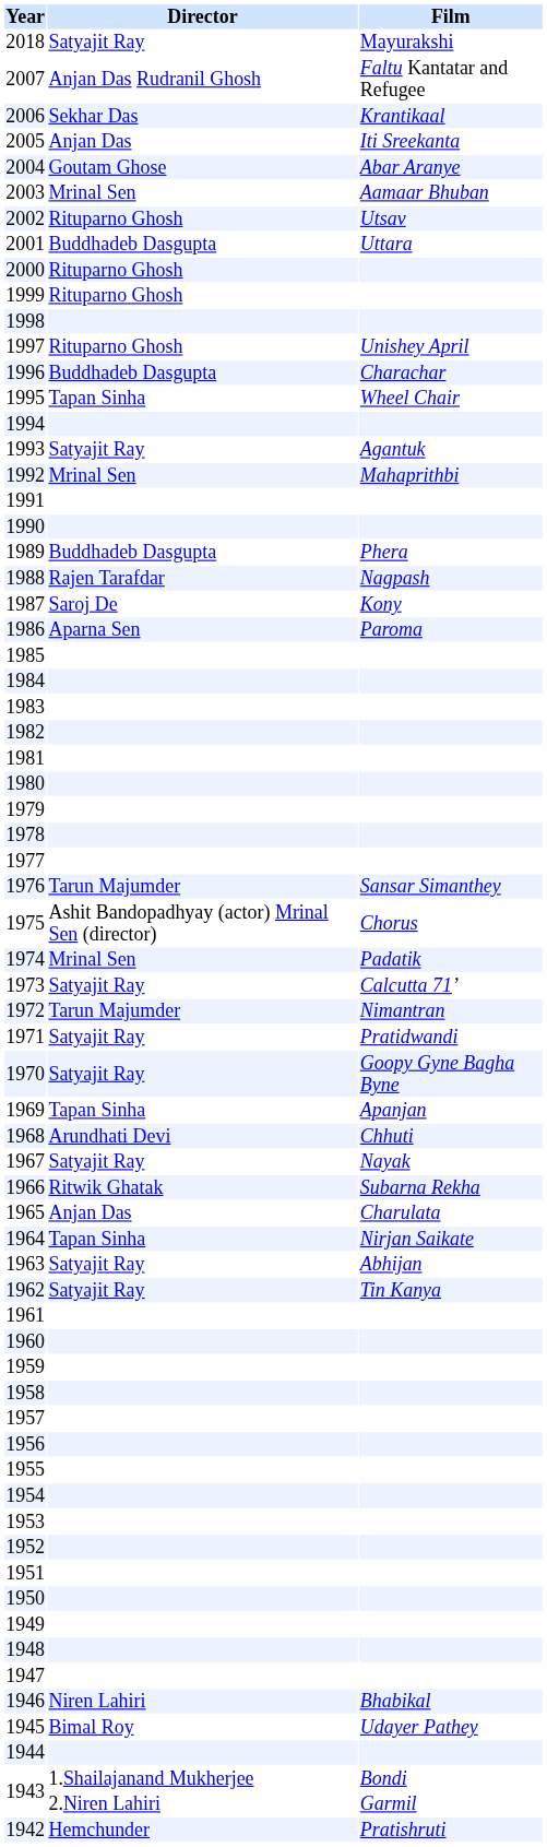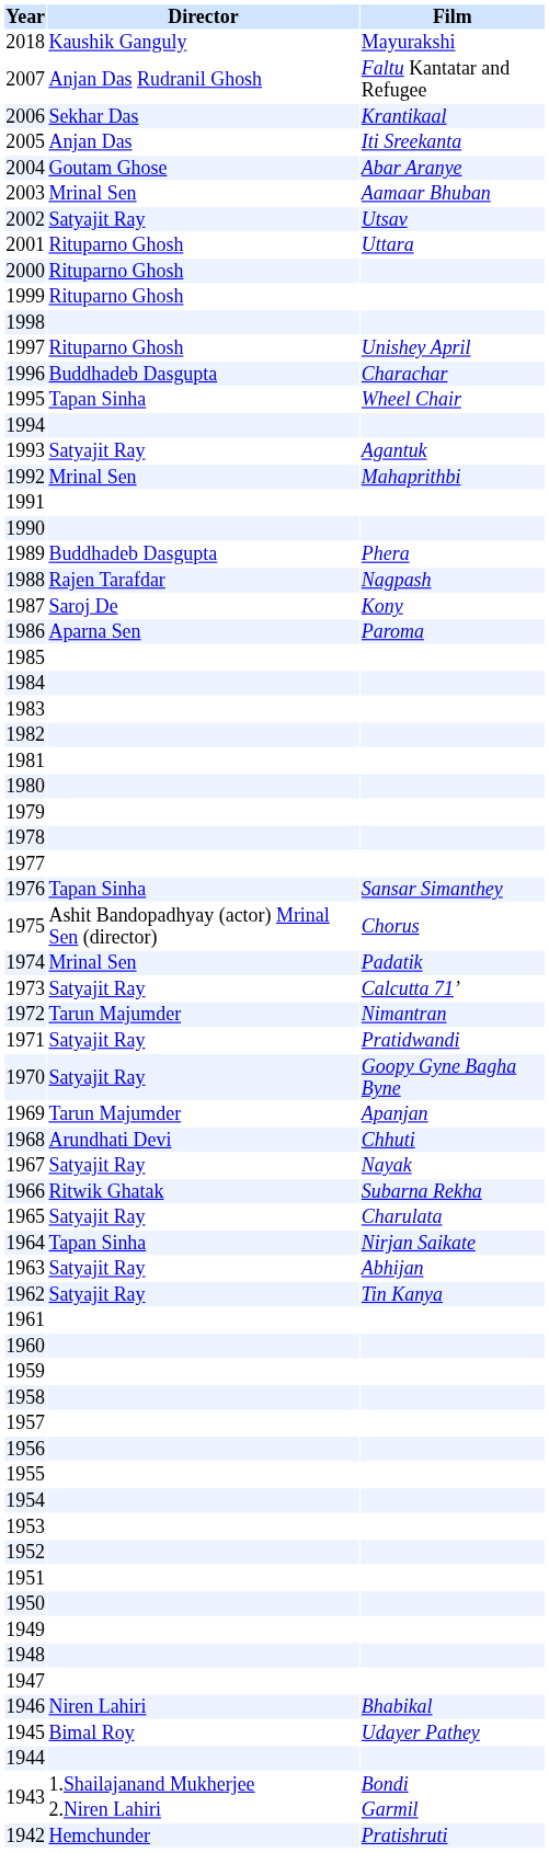 <table cellspacing="1" cellpadding="1" border="0" width="50%">
 <tr bgcolor="#d1e4fd">
 <th>Year</th>
 <th>Director</th>
 <th>Film</th>
 </tr>
 <tr>
 <td>2018</td>
-<td><a href='#'>Satyajit Ray</a></td>
+<td><a href='#'>Kaushik Ganguly</a></td>
 <td><a href='#'>Mayurakshi</a></td>
 </tr>
 <tr>
 <td>2007</td>
 <td><a href='#'>Anjan Das</a> <a href='#'>Rudranil Ghosh</a></td>
 <td><em><a href='#'>Faltu</a></em>  Kantatar and Refugee</td>
 </tr>
 <tr bgcolor=#edf3fe>
 <td>2006</td>
 <td><a href='#'>Sekhar Das</a></td>
 <td><em><a href='#'>Krantikaal</a></em></td>
 </tr>
 <tr>
 <td>2005</td>
 <td><a href='#'>Anjan Das</a></td>
 <td><em><a href='#'>Iti Sreekanta</a></em></td>
 </tr>
 <tr bgcolor=#edf3fe>
 <td>2004</td>
 <td><a href='#'>Goutam Ghose</a></td>
 <td><em><a href='#'>Abar Aranye</a></em></td>
 </tr>
 <tr>
 <td>2003</td>
 <td><a href='#'>Mrinal Sen</a></td>
 <td><em><a href='#'>Aamaar Bhuban</a></em></td>
 </tr>
 <tr bgcolor=#edf3fe>
 <td>2002</td>
-<td><a href='#'>Rituparno Ghosh</a></td>
+<td><a href='#'>Satyajit Ray</a></td>
 <td><em><a href='#'>Utsav</a></em></td>
 </tr>
 <tr>
 <td>2001</td>
-<td><a href='#'>Buddhadeb Dasgupta</a></td>
+<td><a href='#'>Rituparno Ghosh</a></td>
 <td><em><a href='#'>Uttara</a></em></td>
 </tr>
 <tr bgcolor=#edf3fe>
 <td>2000</td>
 <td><a href='#'>Rituparno Ghosh</a></td>
 <td></td>
 </tr>
 <tr>
 <td>1999</td>
 <td><a href='#'>Rituparno Ghosh</a></td>
 <td></td>
 </tr>
 <tr bgcolor=#edf3fe>
 <td>1998</td>
 <td></td>
 <td></td>
 </tr>
 <tr>
 <td>1997</td>
 <td><a href='#'>Rituparno Ghosh</a></td>
 <td><em><a href='#'>Unishey April</a></em></td>
 </tr>
 <tr bgcolor=#edf3fe>
 <td>1996</td>
 <td><a href='#'>Buddhadeb Dasgupta</a></td>
 <td><em><a href='#'>Charachar</a></em></td>
 </tr>
 <tr>
 <td>1995</td>
 <td><a href='#'>Tapan Sinha</a></td>
 <td><em><a href='#'>Wheel Chair</a></em></td>
 </tr>
 <tr bgcolor=#edf3fe>
 <td>1994</td>
 <td></td>
 <td></td>
 </tr>
 <tr>
 <td>1993</td>
 <td><a href='#'>Satyajit Ray</a></td>
 <td><em><a href='#'>Agantuk</a></em></td>
 </tr>
 <tr bgcolor=#edf3fe>
 <td>1992</td>
 <td><a href='#'>Mrinal Sen</a></td>
 <td><em><a href='#'>Mahaprithbi</a></em></td>
 </tr>
 <tr>
 <td>1991</td>
 <td></td>
 <td></td>
 </tr>
 <tr bgcolor=#edf3fe>
 <td>1990</td>
 <td></td>
 <td></td>
 </tr>
 <tr>
 <td>1989</td>
 <td><a href='#'>Buddhadeb Dasgupta</a></td>
 <td><em><a href='#'>Phera</a></em></td>
 </tr>
 <tr bgcolor=#edf3fe>
 <td>1988</td>
 <td><a href='#'>Rajen Tarafdar</a></td>
 <td><em><a href='#'>Nagpash</a></em></td>
 </tr>
 <tr>
 <td>1987</td>
 <td><a href='#'>Saroj De</a></td>
 <td><em><a href='#'>Kony</a></em></td>
 </tr>
 <tr bgcolor=#edf3fe>
 <td>1986</td>
 <td><a href='#'>Aparna Sen</a></td>
 <td><em><a href='#'>Paroma</a></em></td>
 </tr>
 <tr>
 <td>1985</td>
 <td></td>
 <td></td>
 </tr>
 <tr bgcolor=#edf3fe>
 <td>1984</td>
 <td></td>
 <td></td>
 </tr>
 <tr>
 <td>1983</td>
 <td></td>
 <td></td>
 </tr>
 <tr bgcolor=#edf3fe>
 <td>1982</td>
 <td></td>
 <td></td>
 </tr>
 <tr>
 <td>1981</td>
 <td></td>
 <td></td>
 </tr>
 <tr bgcolor=#edf3fe>
 <td>1980</td>
 <td></td>
 <td></td>
 </tr>
 <tr>
 <td>1979</td>
 <td></td>
 <td></td>
 </tr>
 <tr bgcolor=#edf3fe>
 <td>1978</td>
 <td></td>
 <td></td>
 </tr>
 <tr>
 <td>1977</td>
 <td></td>
 <td></td>
 </tr>
 <tr bgcolor=#edf3fe>
 <td>1976</td>
-<td><a href='#'>Tarun Majumder</a></td>
+<td><a href='#'>Tapan Sinha</a></td>
 <td><em><a href='#'>Sansar Simanthey</a></em></td>
 </tr>
 <tr>
 <td>1975</td>
 <td>Ashit Bandopadhyay (actor) <a href='#'>Mrinal Sen</a> (director)</td>
 <td><em><a href='#'>Chorus</a></em></td>
 </tr>
 <tr bgcolor=#edf3fe>
 <td>1974</td>
 <td><a href='#'>Mrinal Sen</a></td>
 <td><em><a href='#'>Padatik</a></em></td>
 </tr>
 <tr>
 <td>1973</td>
 <td><a href='#'>Satyajit Ray</a></td>
 <td><em><a href='#'>Calcutta 71</a>’ </em></td>
 </tr>
 <tr bgcolor=#edf3fe>
 <td>1972</td>
 <td><a href='#'>Tarun Majumder</a></td>
 <td><em><a href='#'>Nimantran</a></em></td>
 </tr>
 <tr>
 <td>1971</td>
 <td><a href='#'>Satyajit Ray</a></td>
 <td><em><a href='#'>Pratidwandi</a></em></td>
 </tr>
 <tr bgcolor=#edf3fe>
 <td>1970</td>
 <td><a href='#'>Satyajit Ray</a></td>
 <td><em><a href='#'>Goopy Gyne Bagha Byne </a></em></td>
 </tr>
 <tr>
 <td>1969</td>
-<td><a href='#'>Tapan Sinha</a></td>
+<td><a href='#'>Tarun Majumder</a></td>
 <td><em><a href='#'>Apanjan</a></em></td>
 </tr>
 <tr bgcolor=#edf3fe>
 <td>1968</td>
 <td><a href='#'>Arundhati Devi</a></td>
 <td><em><a href='#'>Chhuti</a></em></td>
 </tr>
 <tr>
 <td>1967</td>
 <td><a href='#'>Satyajit Ray</a></td>
 <td><em><a href='#'>Nayak</a></em></td>
 </tr>
 <tr bgcolor=#edf3fe>
 <td>1966</td>
 <td><a href='#'>Ritwik Ghatak</a></td>
 <td><em><a href='#'>Subarna Rekha</a></em></td>
 </tr>
 <tr>
 <td>1965</td>
-<td><a href='#'>Anjan Das</a></td>
+<td><a href='#'>Satyajit Ray</a></td>
 <td><em><a href='#'>Charulata</a></em></td>
 </tr>
 <tr bgcolor=#edf3fe>
 <td>1964</td>
 <td><a href='#'>Tapan Sinha</a></td>
 <td><em><a href='#'>Nirjan Saikate </a></em></td>
 </tr>
 <tr>
 <td>1963</td>
 <td><a href='#'>Satyajit Ray</a></td>
 <td><em><a href='#'>Abhijan</a></em></td>
 </tr>
 <tr bgcolor=#edf3fe>
 <td>1962</td>
 <td><a href='#'>Satyajit Ray</a></td>
 <td><em><a href='#'>Tin Kanya</a></em></td>
 </tr>
 <tr>
 <td>1961</td>
 <td></td>
 <td></td>
 </tr>
 <tr bgcolor=#edf3fe>
 <td>1960</td>
 <td></td>
 <td></td>
 </tr>
 <tr>
 <td>1959</td>
 <td></td>
 <td></td>
 </tr>
 <tr bgcolor=#edf3fe>
 <td>1958</td>
 <td></td>
 <td></td>
 </tr>
 <tr>
 <td>1957</td>
 <td></td>
 <td></td>
 </tr>
 <tr bgcolor=#edf3fe>
 <td>1956</td>
 <td></td>
 <td></td>
 </tr>
 <tr>
 <td>1955</td>
 <td></td>
 <td></td>
 </tr>
 <tr bgcolor=#edf3fe>
 <td>1954</td>
 <td></td>
 <td></td>
 </tr>
 <tr>
 <td>1953</td>
 <td></td>
 <td></td>
 </tr>
 <tr bgcolor=#edf3fe>
 <td>1952</td>
 <td></td>
 <td></td>
 </tr>
 <tr>
 <td>1951</td>
 <td></td>
 <td></td>
 </tr>
 <tr bgcolor=#edf3fe>
 <td>1950</td>
 <td></td>
 <td></td>
 </tr>
 <tr>
 <td>1949</td>
 <td></td>
 <td></td>
 </tr>
 <tr bgcolor=#edf3fe>
 <td>1948</td>
 <td></td>
 <td></td>
 </tr>
 <tr>
 <td>1947</td>
 <td></td>
 <td></td>
 </tr>
 <tr bgcolor=#edf3fe>
 <td>1946</td>
 <td><a href='#'>Niren Lahiri</a></td>
 <td><em><a href='#'>Bhabikal</a></em></td>
 </tr>
 <tr>
 <td>1945</td>
 <td><a href='#'>Bimal Roy</a></td>
 <td><em><a href='#'>Udayer Pathey</a></em></td>
 </tr>
 <tr bgcolor=#edf3fe>
 <td>1944</td>
 <td></td>
 <td></td>
 </tr>
 <tr>
 <td rowspan="2">1943</td>
 <td>1.<a href='#'>Shailajanand Mukherjee</a></td>
 <td><em><a href='#'>Bondi</a></em></td>
 </tr>
 <tr>
 <td>2.<a href='#'>Niren Lahiri</a></td>
 <td><em><a href='#'>Garmil</a></em></td>
 </tr>
 <tr bgcolor=#edf3fe>
 <td>1942</td>
 <td><a href='#'>Hemchunder</a></td>
 <td><em><a href='#'>Pratishruti</a></em></td>
 </tr>
 </table>
